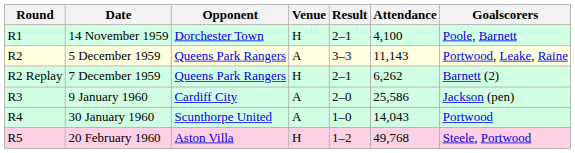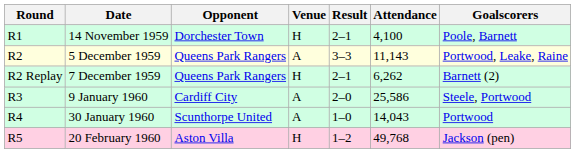 <table class="wikitable">
 <tr>
 <th>Round</th>
 <th>Date</th>
 <th>Opponent</th>
 <th>Venue</th>
 <th>Result</th>
 <th>Attendance</th>
 <th>Goalscorers</th>
 </tr>
 <tr style="background-color: #d0ffe3;">
 <td>R1</td>
 <td>14 November 1959</td>
 <td><a href='#'>Dorchester Town</a></td>
 <td>H</td>
 <td>2–1</td>
 <td>4,100</td>
 <td><a href='#'>Poole</a>, <a href='#'>Barnett</a></td>
 </tr>
 <tr style="background-color: #ffffdd;">
 <td>R2</td>
 <td>5 December 1959</td>
 <td><a href='#'>Queens Park Rangers</a></td>
 <td>A</td>
 <td>3–3</td>
 <td>11,143</td>
 <td><a href='#'>Portwood</a>, <a href='#'>Leake</a>, <a href='#'>Raine</a></td>
 </tr>
 <tr style="background-color: #d0ffe3;">
 <td>R2 Replay</td>
 <td>7 December 1959</td>
 <td><a href='#'>Queens Park Rangers</a></td>
 <td>H</td>
 <td>2–1</td>
 <td>6,262</td>
 <td><a href='#'>Barnett</a> (2)</td>
 </tr>
 <tr style="background-color: #d0ffe3;">
 <td>R3</td>
 <td>9 January 1960</td>
 <td><a href='#'>Cardiff City</a></td>
 <td>A</td>
 <td>2–0</td>
 <td>25,586</td>
-<td><a href='#'>Jackson</a> (pen)</td>
+<td><a href='#'>Steele</a>, <a href='#'>Portwood</a></td>
 </tr>
 <tr style="background-color: #d0ffe3;">
 <td>R4</td>
 <td>30 January 1960</td>
 <td><a href='#'>Scunthorpe United</a></td>
 <td>A</td>
 <td>1–0</td>
 <td>14,043</td>
 <td><a href='#'>Portwood</a></td>
 </tr>
 <tr style="background-color: #ffd0e3;">
 <td>R5</td>
 <td>20 February 1960</td>
 <td><a href='#'>Aston Villa</a></td>
 <td>H</td>
 <td>1–2</td>
 <td>49,768</td>
-<td><a href='#'>Steele</a>, <a href='#'>Portwood</a></td>
+<td><a href='#'>Jackson</a> (pen)</td>
 </tr>
 </table>
